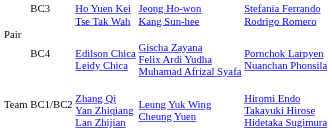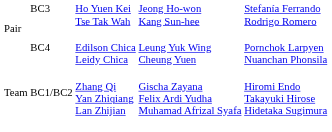 <table>
 <tr>
 <td rowspan=2>Pair</td>
 <td>BC3<br></td>
 <td><br><a href='#'>Ho Yuen Kei</a><br><a href='#'>Tse Tak Wah</a></td>
 <td><br><a href='#'>Jeong Ho-won</a><br><a href='#'>Kang Sun-hee</a></td>
 <td><br><a href='#'>Stefanía Ferrando</a><br><a href='#'>Rodrigo Romero</a></td>
 </tr>
 <tr>
 <td>BC4<br></td>
 <td><br><a href='#'>Edilson Chica</a><br><a href='#'>Leidy Chica</a></td>
-<td><br><a href='#'>Gischa Zayana</a><br><a href='#'>Felix Ardi Yudha</a><br><a href='#'>Muhamad Afrizal Syafa</a></td>
+<td><br><a href='#'>Leung Yuk Wing</a><br><a href='#'>Cheung Yuen</a></td>
 <td><br><a href='#'>Pornchok Larpyen</a><br><a href='#'>Nuanchan Phonsila</a></td>
 </tr>
 <tr>
 <td>Team</td>
 <td>BC1/BC2<br></td>
 <td><br><a href='#'>Zhang Qi</a><br><a href='#'>Yan Zhiqiang</a><br><a href='#'>Lan Zhijian</a></td>
-<td><br><a href='#'>Leung Yuk Wing</a><br><a href='#'>Cheung Yuen</a></td>
+<td><br><a href='#'>Gischa Zayana</a><br><a href='#'>Felix Ardi Yudha</a><br><a href='#'>Muhamad Afrizal Syafa</a></td>
 <td><br><a href='#'>Hiromi Endo</a><br><a href='#'>Takayuki Hirose</a><br><a href='#'>Hidetaka Sugimura</a></td>
 </tr>
 </table>
